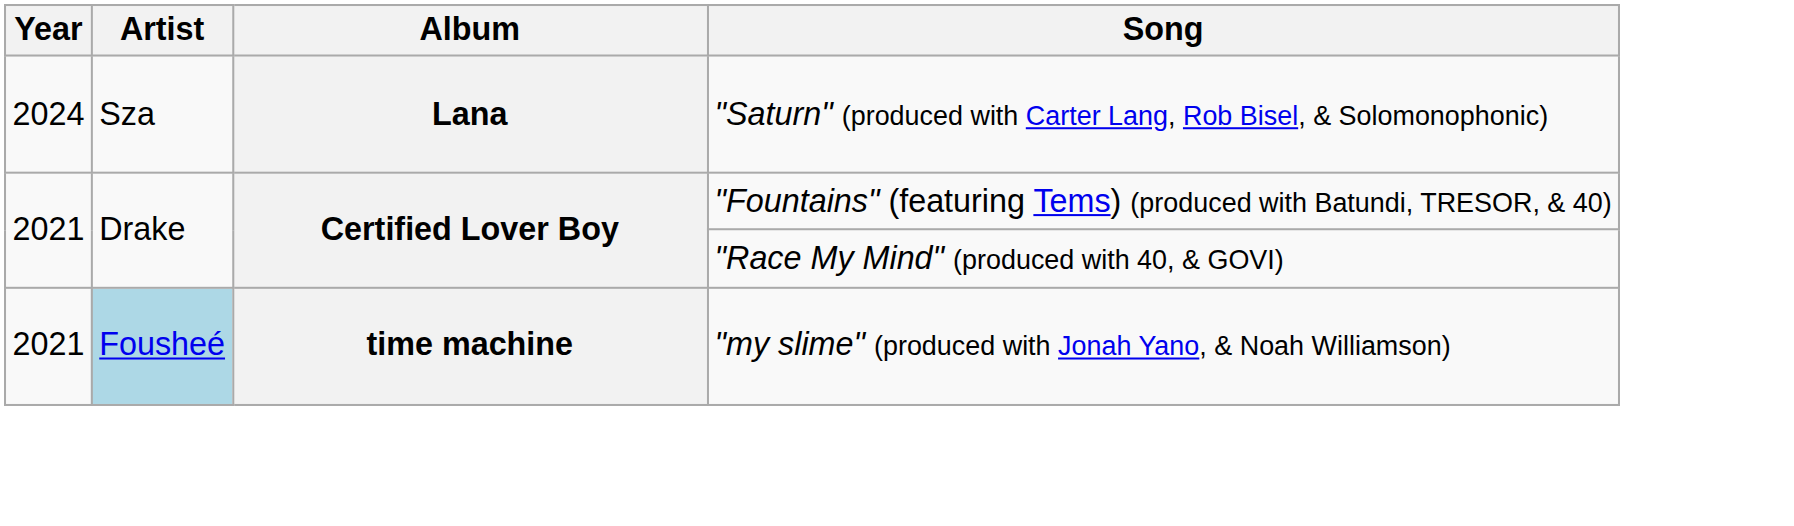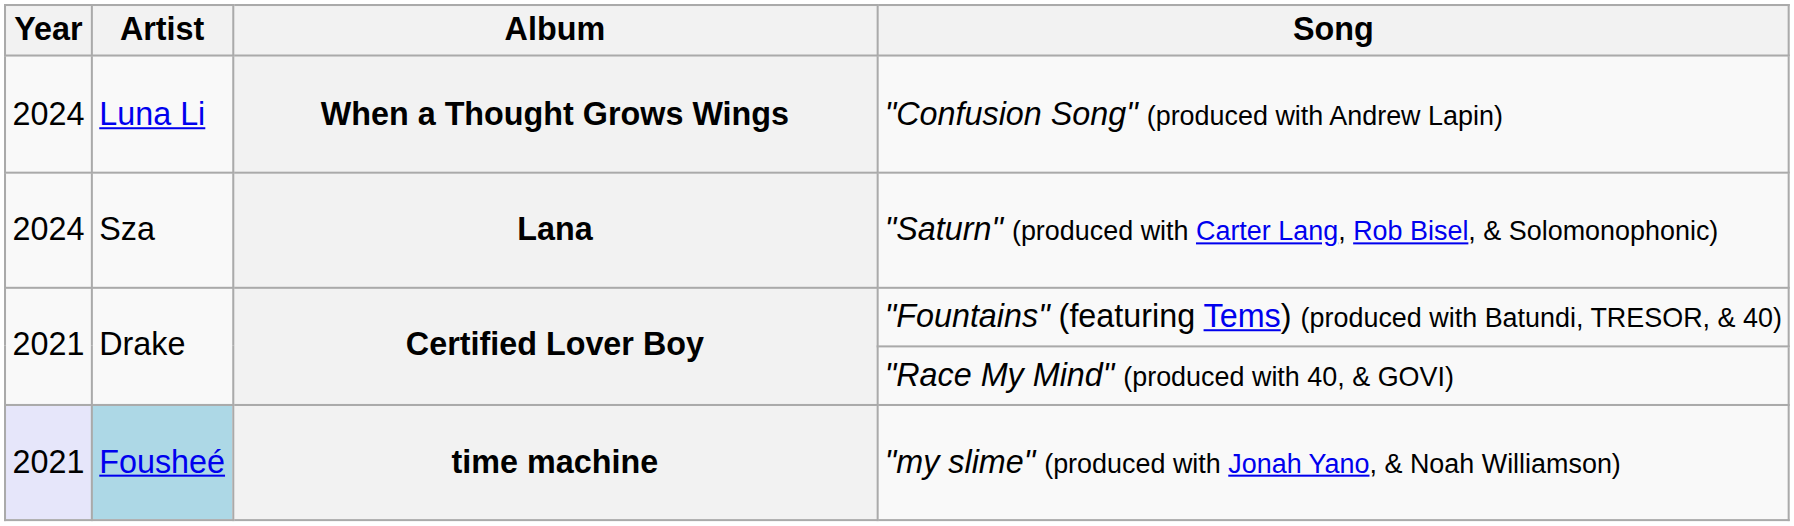 <table class="wikitable">
 <tr>
 <th>Year</th>
 <th>Artist</th>
 <th>Album</th>
 <th>Song</th>
+</tr>
+<tr>
+<td>2024</td>
+<td><a href='#'>Luna Li</a></td>
+<th><blockquote>When a Thought Grows Wings</blockquote></th>
+<td><em>"Confusion Song"</em> <small>(produced with Andrew Lapin)</small></td>
 </tr>
 <tr>
 <td>2024</td>
 <td>Sza</td>
 <th><blockquote>Lana</blockquote></th>
 <td><em>"Saturn"</em> <small>(produced with <a href='#'>Carter Lang</a>, <a href='#'>Rob Bisel</a>, & Solomonophonic)</small></td>
 </tr>
 <tr>
 <td rowspan="2">2021</td>
 <td rowspan="2">Drake</td>
 <th rowspan="2"><blockquote>Certified Lover Boy</blockquote></th>
 <td><em>"Fountains"</em> (featuring <a href='#'>Tems</a>) <small>(produced with Batundi, TRESOR, & 40)</small></td>
 </tr>
 <tr>
 <td><em>"Race My Mind"</em>  <small>(produced with 40, & GOVI)</small></td>
 </tr>
 <tr>
-<td>2021</td>
+<td style="background: lavender;">2021</td>
 <td style="background: lightblue;"><a href='#'>Fousheé</a></td>
 <th><blockquote>time machine</blockquote></th>
 <td><em>"my slime"</em>  <small>(produced with <a href='#'>Jonah Yano</a>, & Noah Williamson)</small></td>
 </tr>
 </table>
